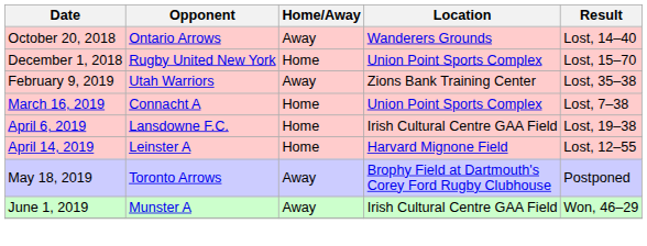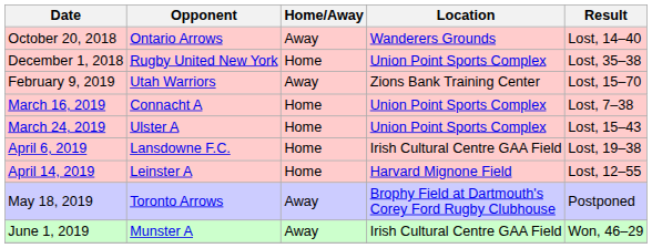 <table class="wikitable mw-collapsible mw-collapsed">
 <tr>
 <th>Date</th>
 <th>Opponent</th>
 <th>Home/Away</th>
 <th>Location</th>
 <th>Result</th>
 </tr>
 <tr bgcolor="#FFCCCC">
 <td>October 20, 2018</td>
 <td><a href='#'>Ontario Arrows</a></td>
 <td>Away</td>
 <td><a href='#'>Wanderers Grounds</a></td>
 <td>Lost, 14–40</td>
 </tr>
 <tr bgcolor="#FFCCCC">
 <td>December 1, 2018</td>
 <td><a href='#'>Rugby United New York</a></td>
 <td>Home</td>
 <td><a href='#'>Union Point Sports Complex</a></td>
-<td>Lost, 15–70</td>
+<td>Lost, 35–38</td>
 </tr>
 <tr bgcolor="#FFCCCC">
 <td>February 9, 2019</td>
 <td><a href='#'>Utah Warriors</a></td>
 <td>Away</td>
 <td>Zions Bank Training Center</td>
-<td>Lost, 35–38</td>
+<td>Lost, 15–70</td>
 </tr>
 <tr bgcolor="#FFCCCC">
 <td><a href='#'>March 16, 2019</a></td>
 <td><a href='#'>Connacht A</a></td>
 <td>Home</td>
 <td><a href='#'>Union Point Sports Complex</a></td>
 <td>Lost, 7–38</td>
+</tr>
+<tr bgcolor="#FFCCCC">
+<td><a href='#'>March 24, 2019</a></td>
+<td><a href='#'>Ulster A</a></td>
+<td>Home</td>
+<td><a href='#'>Union Point Sports Complex</a></td>
+<td>Lost, 15–43</td>
 </tr>
 <tr bgcolor="#FFCCCC">
 <td><a href='#'>April 6, 2019</a></td>
 <td><a href='#'>Lansdowne F.C.</a></td>
 <td>Home</td>
 <td>Irish Cultural Centre GAA Field</td>
 <td>Lost, 19–38</td>
 </tr>
 <tr bgcolor="#FFCCCC">
 <td><a href='#'>April 14, 2019</a></td>
 <td><a href='#'>Leinster A</a></td>
 <td>Home</td>
 <td><a href='#'>Harvard Mignone Field</a></td>
 <td>Lost, 12–55</td>
 </tr>
 <tr bgcolor="#CCCCFF">
 <td>May 18, 2019</td>
 <td><a href='#'>Toronto Arrows</a></td>
 <td>Away</td>
 <td><a href='#'>Brophy Field at Dartmouth's<br>Corey Ford Rugby Clubhouse</a></td>
 <td>Postponed</td>
 </tr>
 <tr bgcolor="#CCFFCC">
 <td>June 1, 2019</td>
 <td><a href='#'>Munster A</a></td>
 <td>Away</td>
 <td>Irish Cultural Centre GAA Field</td>
 <td>Won, 46–29</td>
 </tr>
 <tr>
 </tr>
 </table>
